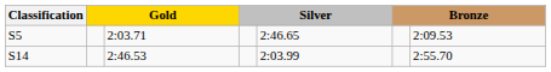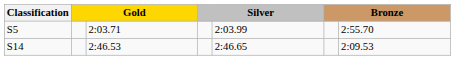 <table class=wikitable style="font-size:100%">
 <tr>
 <th rowspan="1" width="15%">Classification</th>
 <th colspan="2" style="background:gold;">Gold</th>
 <th colspan="2" style="background:silver;">Silver</th>
 <th colspan="2" style="background:#CC9966;">Bronze</th>
 </tr>
 <tr>
 <td>S5 <br></td>
 <td></td>
 <td>2:03.71</td>
 <td></td>
-<td>2:46.65</td>
+<td>2:03.99</td>
 <td></td>
-<td>2:09.53</td>
+<td>2:55.70</td>
 </tr>
 <tr>
 <td>S14 <br></td>
 <td></td>
 <td>2:46.53</td>
 <td></td>
-<td>2:03.99</td>
+<td>2:46.65</td>
 <td></td>
-<td>2:55.70</td>
+<td>2:09.53</td>
 </tr>
 </table>
